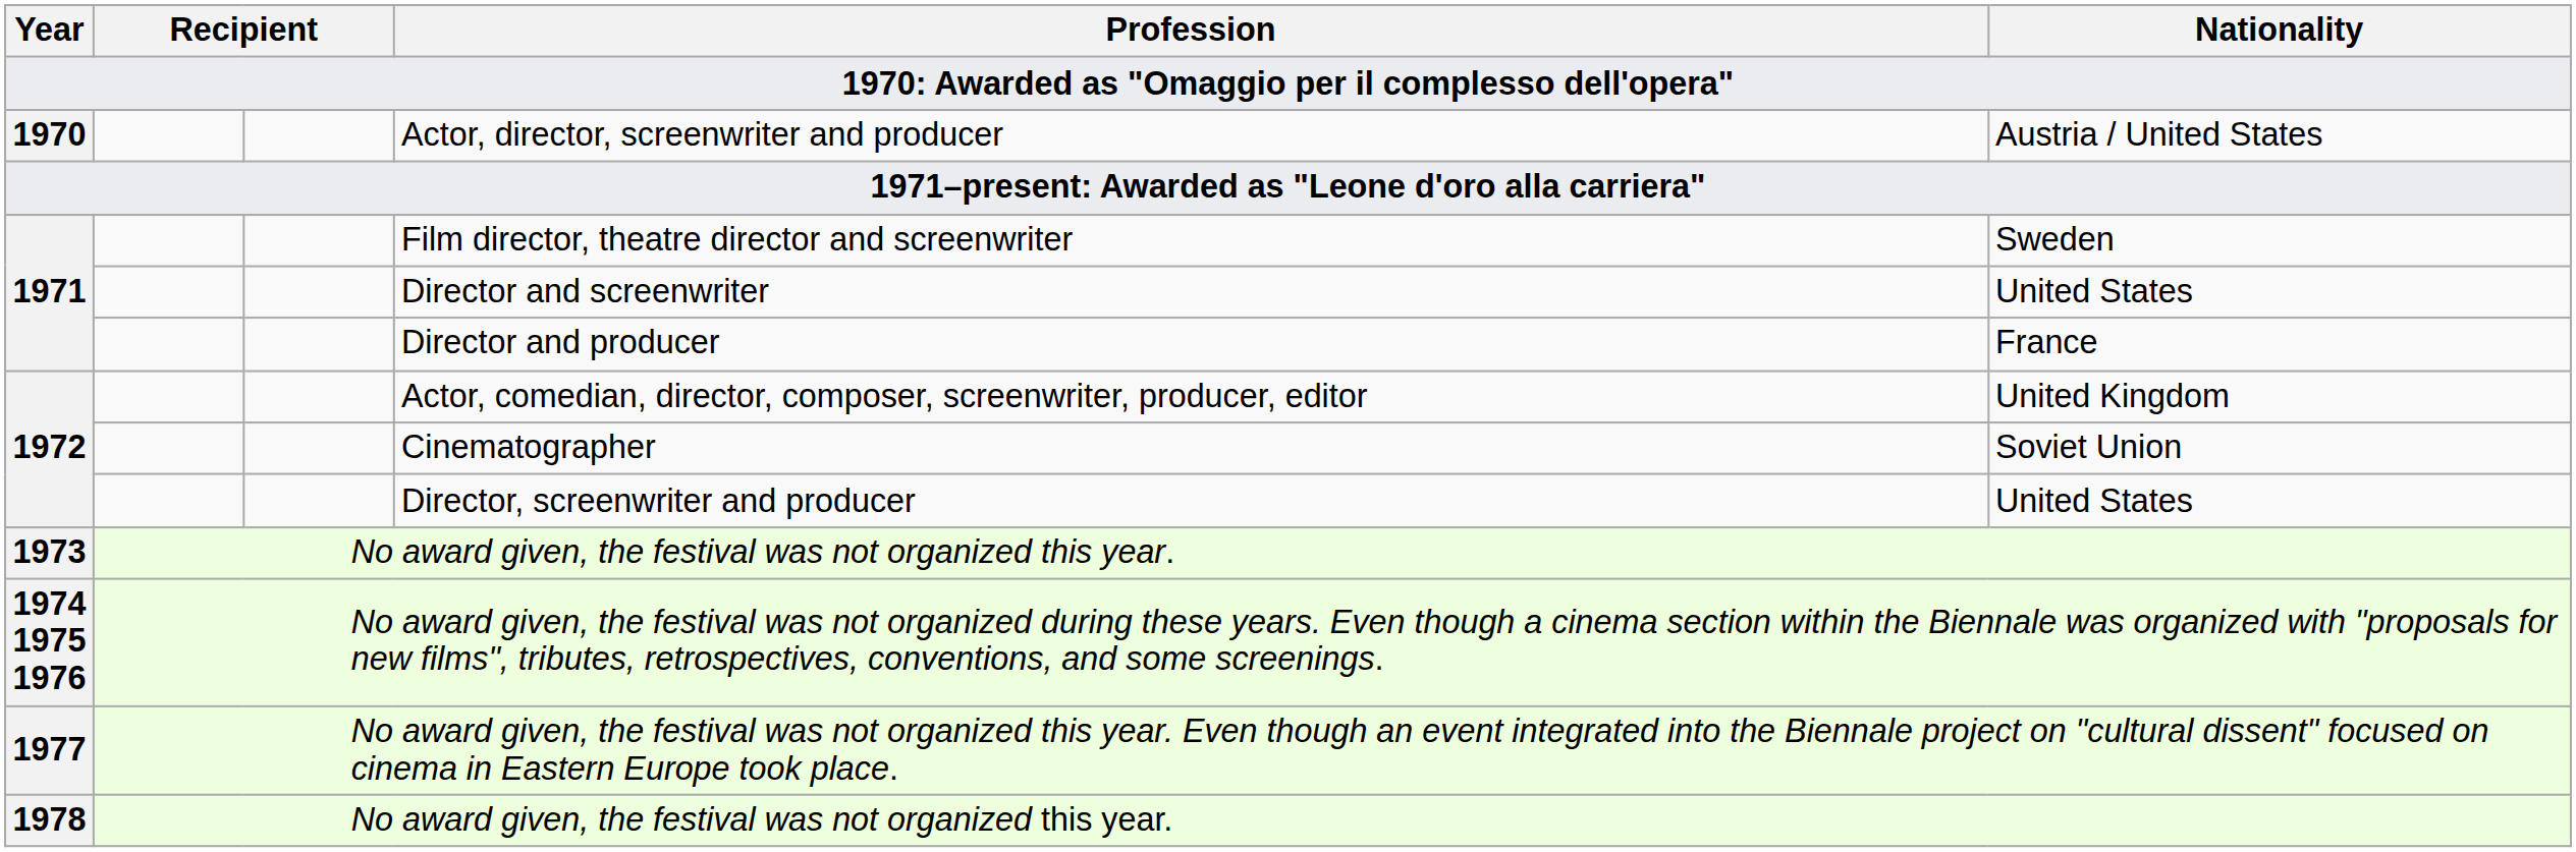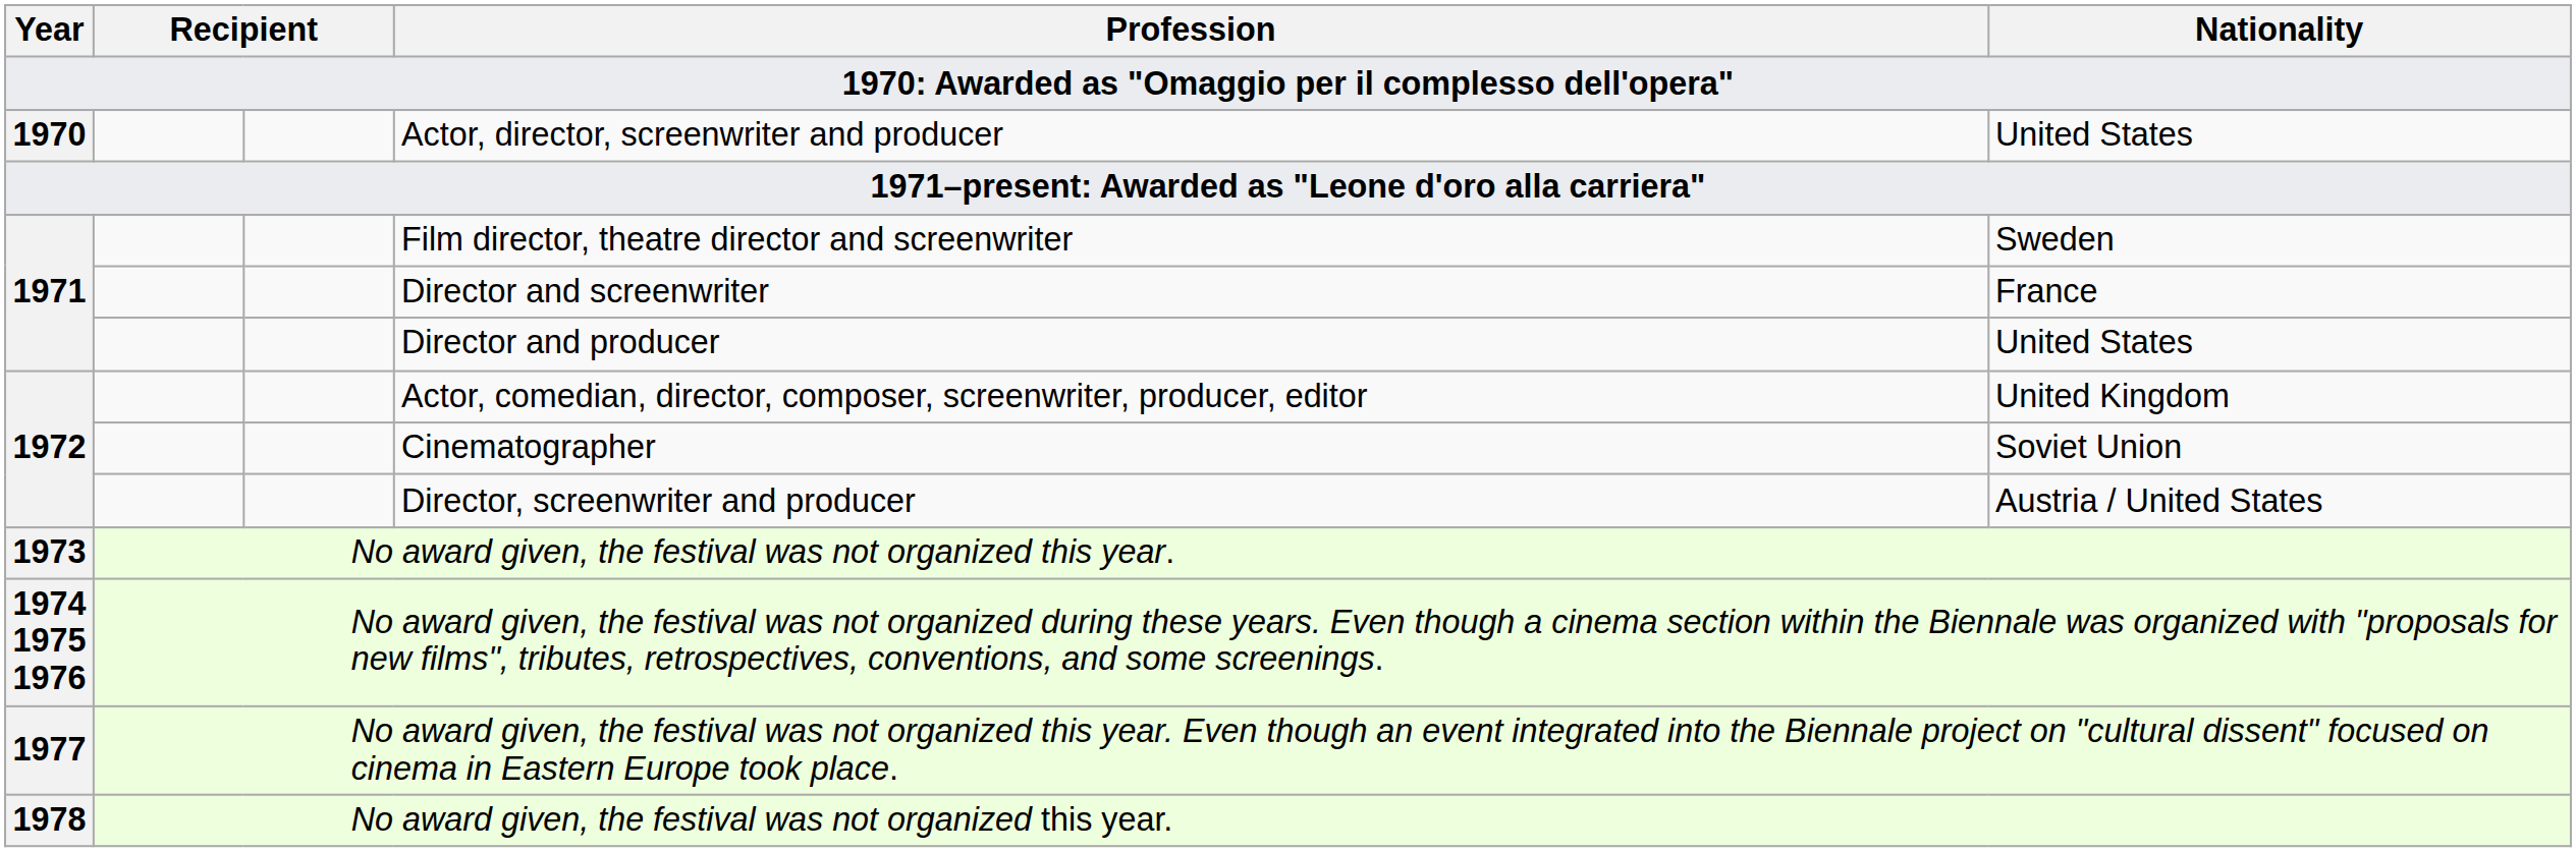 <table class="wikitable">
 <tr>
 <th>Year</th>
 <th colspan="2">Recipient</th>
 <th class=unsortable>Profession</th>
 <th>Nationality</th>
 </tr>
 <tr>
 <td colspan="5" data-sort-value="ω" style="background-color:#EAECF0; font-weight:bold; text-align:center; padding-left:40px; padding-right:40px">1970: Awarded as "Omaggio per il complesso dell'opera"</td>
 </tr>
 <tr>
 <th style="text-align:center;">1970 <br></th>
 <td></td>
 <td></td>
 <td>Actor, director, screenwriter and producer</td>
-<td>Austria / United States</td>
+<td>United States</td>
 </tr>
 <tr>
 <td colspan="5" data-sort-value="ω" style="background-color:#EAECF0; font-weight:bold; text-align:center; padding-left:40px; padding-right:40px">1971–present: Awarded as "Leone d'oro alla carriera"</td>
 </tr>
 <tr>
 <th rowspan="3" style="text-align:center;">1971 <br></th>
 <td></td>
 <td></td>
 <td>Film director, theatre director and screenwriter</td>
 <td>Sweden</td>
 </tr>
 <tr>
 <td></td>
 <td></td>
 <td>Director and screenwriter</td>
-<td>United States</td>
+<td>France</td>
 </tr>
 <tr>
 <td></td>
 <td></td>
 <td>Director and producer</td>
-<td>France</td>
+<td>United States</td>
 </tr>
 <tr>
 <th rowspan="3" style="text-align:center;">1972 <br></th>
 <td></td>
 <td></td>
 <td>Actor, comedian, director, composer, screenwriter, producer, editor</td>
 <td>United Kingdom</td>
 </tr>
 <tr>
 <td data-sort-value="Golovnya"></td>
 <td></td>
 <td>Cinematographer</td>
 <td>Soviet Union</td>
 </tr>
 <tr>
 <td></td>
 <td></td>
 <td>Director, screenwriter and producer</td>
-<td>United States</td>
+<td>Austria / United States</td>
 </tr>
 <tr>
 <th style="text-align:center;">1973</th>
 <td colspan="4" style="background-color:#EFD; padding-left:10%" data-sort-value="ω"><em>No award given, the festival was not organized this year</em>.</td>
 </tr>
 <tr>
 <th style="text-align:center;">1974<br>1975<br>1976</th>
 <td colspan="4" style="background-color:#EFD; padding-left:10%" data-sort-value="ω"><em>No award given, the festival was not organized during these years. Even though a cinema section within the Biennale was organized with "proposals for new films", tributes, retrospectives, conventions, and some screenings</em>.</td>
 </tr>
 <tr>
 <th style="text-align:center;">1977</th>
 <td colspan="4" style="background-color:#EFD; padding-left:10%" data-sort-value="ω"><em>No award given, the festival was not organized this year. Even though an event integrated into the Biennale project on "cultural dissent" focused on cinema in Eastern Europe</em> <em>took place</em>.</td>
 </tr>
 <tr>
 <th style="text-align:center;">1978</th>
 <td colspan="4" style="background-color:#EFD; padding-left:10%" data-sort-value="ω"><em>No award given, the festival was not organized</em> this year.</td>
 </tr>
 </table>
